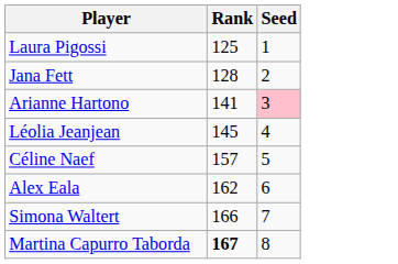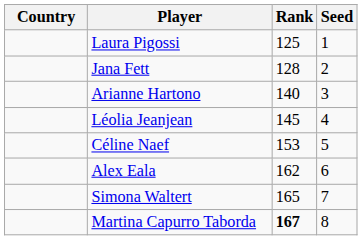 <table class="wikitable">
 <tr>
+<th width="75">Country</th>
 <th width="175">Player</th>
 <th>Rank</th>
 <th>Seed</th>
 </tr>
 <tr>
+<td></td>
 <td><a href='#'>Laura Pigossi</a></td>
 <td>125</td>
 <td>1</td>
 </tr>
 <tr>
+<td></td>
 <td><a href='#'>Jana Fett</a></td>
 <td>128</td>
 <td>2</td>
 </tr>
 <tr>
+<td></td>
 <td><a href='#'>Arianne Hartono</a></td>
-<td>141</td>
-<td style="background: pink;">3</td>
+<td>140</td>
+<td>3</td>
 </tr>
 <tr>
+<td></td>
 <td><a href='#'>Léolia Jeanjean</a></td>
 <td>145</td>
 <td>4</td>
 </tr>
 <tr>
+<td></td>
 <td><a href='#'>Céline Naef</a></td>
-<td>157</td>
+<td>153</td>
 <td>5</td>
 </tr>
 <tr>
+<td></td>
 <td><a href='#'>Alex Eala</a></td>
 <td>162</td>
 <td>6</td>
 </tr>
 <tr>
+<td></td>
 <td><a href='#'>Simona Waltert</a></td>
-<td>166</td>
+<td>165</td>
 <td>7</td>
 </tr>
 <tr>
+<td></td>
 <td><a href='#'>Martina Capurro Taborda</a></td>
 <td><strong>167</strong></td>
 <td>8</td>
 </tr>
 </table>
